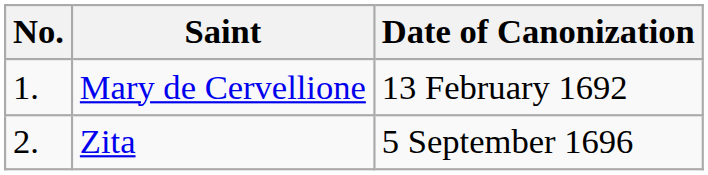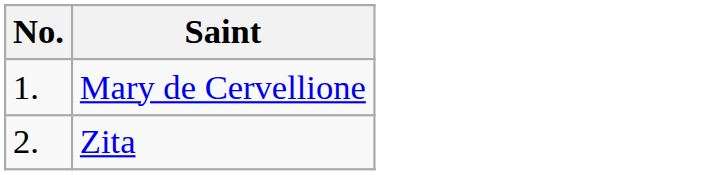 <table class="wikitable">
 <tr>
 <th>No.</th>
 <th>Saint</th>
-<th>Date of Canonization</th>
 </tr>
 <tr>
 <td>1.</td>
 <td><a href='#'>Mary de Cervellione</a></td>
-<td>13 February 1692</td>
 </tr>
 <tr>
 <td>2.</td>
 <td><a href='#'>Zita</a></td>
-<td>5 September 1696</td>
 </tr>
 </table>
